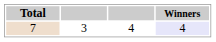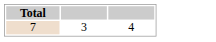 <table style="border: 1px solid #999; background-color:#FFFFFF; line-height:16px; text-align:center">
 <tr>
 <th style="background-color: #ccc;" width="70">Total</th>
 <th style="background-color: #ccc;" width="60"><small></small></th>
 <th style="background-color: #ccc;" width="60"><small></small></th>
-<th style="background-color: #ccc;" width="70"><small>Winners</small></th>
 </tr>
 <tr>
 <td bgcolor=#EFDECD>7</td>
 <td>3</td>
 <td>4</td>
-<td bgcolor="#E6E6FA">4</td>
 </tr>
 </table>
